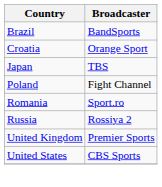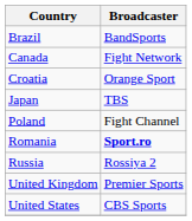 <table class="wikitable">
 <tr>
 <th align=center>Country</th>
 <th align=center>Broadcaster</th>
 </tr>
 <tr>
 <td> <a href='#'>Brazil</a></td>
 <td><a href='#'>BandSports</a></td>
+</tr>
+<tr>
+<td> <a href='#'>Canada</a></td>
+<td><a href='#'>Fight Network</a></td>
 </tr>
 <tr>
 <td> <a href='#'>Croatia</a></td>
 <td><a href='#'>Orange Sport</a></td>
 </tr>
 <tr>
 <td> <a href='#'>Japan</a></td>
 <td><a href='#'>TBS</a></td>
 </tr>
 <tr>
 <td> <a href='#'>Poland</a></td>
 <td>Fight Channel</td>
 </tr>
 <tr>
 <td> <a href='#'>Romania</a></td>
-<td><a href='#'>Sport.ro</a></td>
+<td><strong><a href='#'>Sport.ro</a></strong></td>
 </tr>
 <tr>
 <td> <a href='#'>Russia</a></td>
 <td><a href='#'>Rossiya 2</a></td>
 </tr>
 <tr>
 <td> <a href='#'>United Kingdom</a></td>
 <td><a href='#'>Premier Sports</a></td>
 </tr>
 <tr>
 <td> <a href='#'>United States</a></td>
 <td><a href='#'>CBS Sports</a></td>
 </tr>
 <tr>
 </tr>
 </table>
